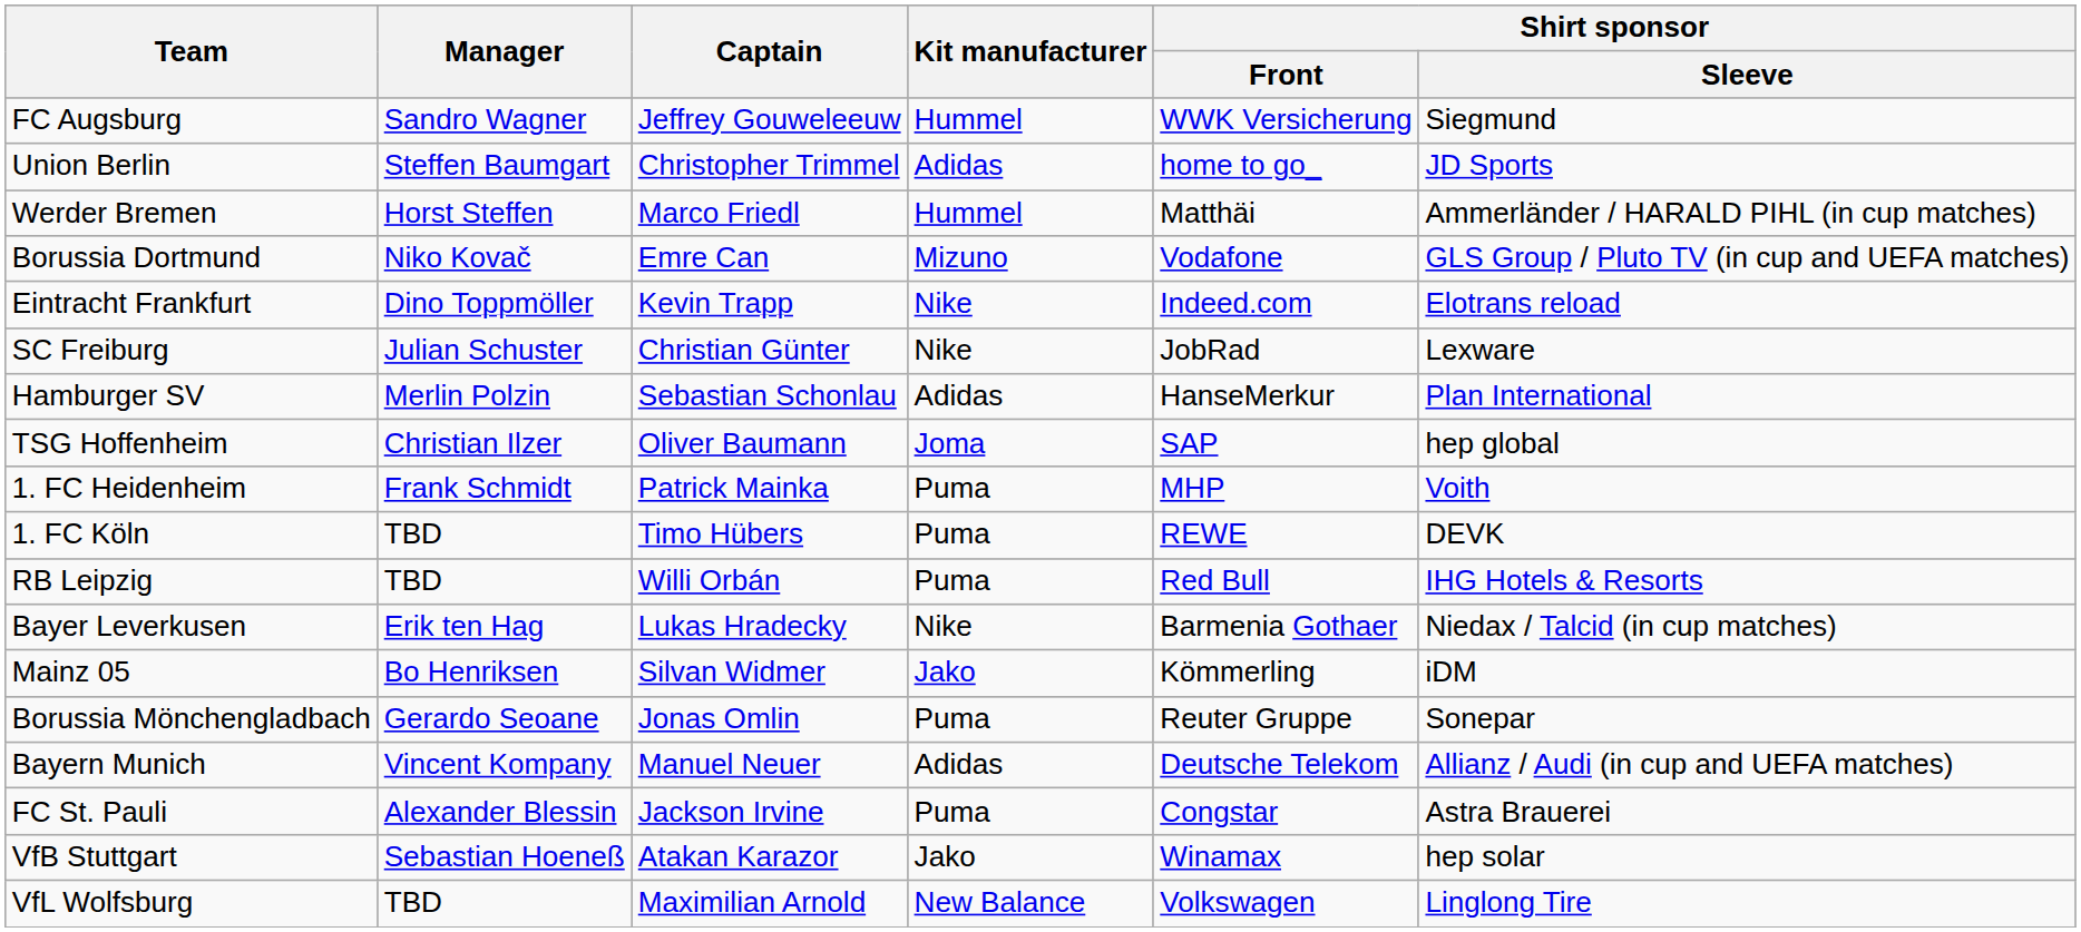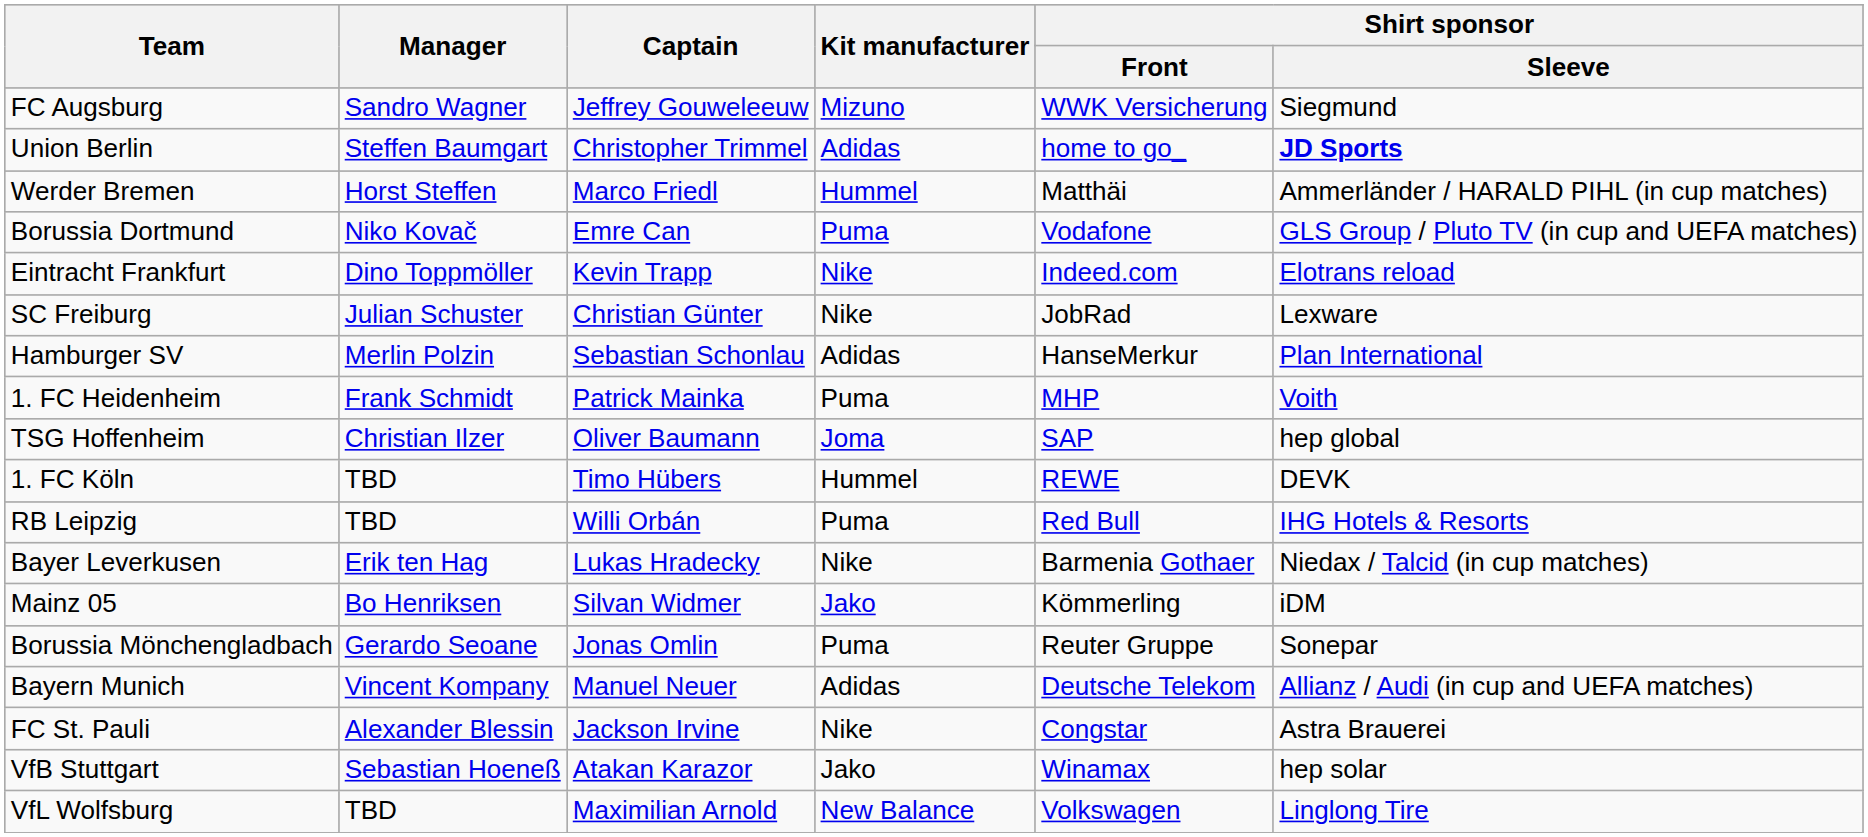 <table class="wikitable sortable">
 <tr>
 <th rowspan="2">Team</th>
 <th rowspan="2">Manager</th>
 <th rowspan="2">Captain</th>
 <th rowspan="2">Kit manufacturer</th>
 <th colspan="2">Shirt sponsor</th>
 </tr>
 <tr>
 <th>Front</th>
 <th>Sleeve</th>
 </tr>
 <tr>
 <td data-sort-value="Augsburg">FC Augsburg</td>
 <td data-sort-value="Wagner, Sandro"> <a href='#'>Sandro Wagner</a></td>
 <td data-sort-value="Gouweleeuw, Jeffrey"> <a href='#'>Jeffrey Gouweleeuw</a></td>
-<td><a href='#'>Hummel</a></td>
+<td><a href='#'>Mizuno</a></td>
 <td><a href='#'>WWK Versicherung</a></td>
 <td>Siegmund</td>
 </tr>
 <tr>
 <td data-sort-value="Berlin, Union">Union Berlin</td>
 <td data-sort-value="Baumgart, Steffen"> <a href='#'>Steffen Baumgart</a></td>
 <td data-sort-value="Trimmel, Christopher"> <a href='#'>Christopher Trimmel</a></td>
 <td><a href='#'>Adidas</a></td>
 <td><a href='#'>home to go_</a></td>
-<td><a href='#'>JD Sports</a></td>
+<td><strong><a href='#'>JD Sports</a></strong></td>
 </tr>
 <tr>
 <td data-sort-value="Bremen">Werder Bremen</td>
 <td data-sort-value="Steffen, Horst"> <a href='#'>Horst Steffen</a></td>
 <td data-sort-value="Friedl, Marco"> <a href='#'>Marco Friedl</a></td>
 <td><a href='#'>Hummel</a></td>
 <td>Matthäi</td>
 <td>Ammerländer / HARALD PIHL (in cup matches)</td>
 </tr>
 <tr>
 <td data-sort-value="Dortmund">Borussia Dortmund</td>
 <td data-sort-value="Kovac, Niko"> <a href='#'>Niko Kovač</a></td>
 <td data-sort-value="Can, Emre"> <a href='#'>Emre Can</a></td>
-<td><a href='#'>Mizuno</a></td>
+<td><a href='#'>Puma</a></td>
 <td><a href='#'>Vodafone</a></td>
 <td><a href='#'>GLS Group</a> / <a href='#'>Pluto TV</a> (in cup and UEFA matches)</td>
 </tr>
 <tr>
 <td data-sort-value="Frankfurt">Eintracht Frankfurt</td>
 <td data-sort-value="Toppmoller, Dino"> <a href='#'>Dino Toppmöller</a></td>
 <td data-sort-value="Trapp, Kevin"> <a href='#'>Kevin Trapp</a></td>
 <td><a href='#'>Nike</a></td>
 <td><a href='#'>Indeed.com</a></td>
 <td><a href='#'>Elotrans reload</a></td>
 </tr>
 <tr>
 <td data-sort-value="Freiburg">SC Freiburg</td>
 <td data-sort-value="Schuster, Julian"> <a href='#'>Julian Schuster</a></td>
 <td data-sort-value="Gunter, Christian"> <a href='#'>Christian Günter</a></td>
 <td>Nike</td>
 <td>JobRad</td>
 <td>Lexware</td>
 </tr>
 <tr>
 <td data-sort-value="Hamburg">Hamburger SV</td>
 <td data-sort-value="Polzin, Merlin"> <a href='#'>Merlin Polzin</a></td>
 <td data-sort-value="Schonlau, Sebastian"> <a href='#'>Sebastian Schonlau</a></td>
 <td>Adidas</td>
 <td>HanseMerkur</td>
 <td><a href='#'>Plan International</a></td>
 </tr>
 <tr>
+<td data-sort-value="Heidenheim">1. FC Heidenheim</td>
+<td data-sort-value="Schmidt, Frank"> <a href='#'>Frank Schmidt</a></td>
+<td data-sort-value="Mainka, Patrick"> <a href='#'>Patrick Mainka</a></td>
+<td>Puma</td>
+<td><a href='#'>MHP</a></td>
+<td><a href='#'>Voith</a></td>
+</tr>
+<tr>
 <td data-sort-value="Hoffenheim">TSG Hoffenheim</td>
 <td> <a href='#'>Christian Ilzer</a></td>
 <td data-sort-value="Baumann, Oliver"> <a href='#'>Oliver Baumann</a></td>
 <td><a href='#'>Joma</a></td>
 <td><a href='#'>SAP</a></td>
 <td>hep global</td>
 </tr>
 <tr>
-<td data-sort-value="Heidenheim">1. FC Heidenheim</td>
-<td data-sort-value="Schmidt, Frank"> <a href='#'>Frank Schmidt</a></td>
-<td data-sort-value="Mainka, Patrick"> <a href='#'>Patrick Mainka</a></td>
-<td>Puma</td>
-<td><a href='#'>MHP</a></td>
-<td><a href='#'>Voith</a></td>
-</tr>
-<tr>
 <td data-sort-value="Koln">1. FC Köln</td>
 <td data-sort-value="TBD">TBD</td>
 <td data-sort-value="Hubers, Timo"> <a href='#'>Timo Hübers</a></td>
-<td>Puma</td>
+<td>Hummel</td>
 <td><a href='#'>REWE</a></td>
 <td>DEVK</td>
 </tr>
 <tr>
 <td data-sort-value="Leipzig">RB Leipzig</td>
 <td data-sort-value="TBD">TBD</td>
 <td data-sort-value="Orban, Willi"> <a href='#'>Willi Orbán</a></td>
 <td>Puma</td>
 <td><a href='#'>Red Bull</a></td>
 <td><a href='#'>IHG Hotels & Resorts</a></td>
 </tr>
 <tr>
 <td data-sort-value="Leverkusen">Bayer Leverkusen</td>
 <td data-sort-value="ten Hag, Erik"> <a href='#'>Erik ten Hag</a></td>
 <td data-sort-value="Hradecky, Lukas"> <a href='#'>Lukas Hradecky</a></td>
 <td>Nike</td>
 <td>Barmenia <a href='#'>Gothaer</a></td>
 <td>Niedax / <a href='#'>Talcid</a> (in cup matches)</td>
 </tr>
 <tr>
 <td data-sort-value="Mainz">Mainz 05</td>
 <td data-sort-value="Henriksen, Bo"> <a href='#'>Bo Henriksen</a></td>
 <td data-sort-value="Widmer, Silvan"> <a href='#'>Silvan Widmer</a></td>
 <td><a href='#'>Jako</a></td>
 <td>Kömmerling</td>
 <td>iDM</td>
 </tr>
 <tr>
 <td data-sort-value="Monchengladbach">Borussia Mönchengladbach</td>
 <td data-sort-value="Seoane, Gerardo"> <a href='#'>Gerardo Seoane</a></td>
 <td data-sort-value="Omlin, Jonas"> <a href='#'>Jonas Omlin</a></td>
 <td>Puma</td>
 <td>Reuter Gruppe</td>
 <td>Sonepar</td>
 </tr>
 <tr>
 <td data-sort-value="Munich">Bayern Munich</td>
 <td data-sort-value="Kompany, Vincent"> <a href='#'>Vincent Kompany</a></td>
 <td data-sort-value="Neuer, Manuel"> <a href='#'>Manuel Neuer</a></td>
 <td>Adidas</td>
 <td><a href='#'>Deutsche Telekom</a></td>
 <td><a href='#'>Allianz</a> / <a href='#'>Audi</a> (in cup and UEFA matches)</td>
 </tr>
 <tr>
 <td data-sort-value="St Pauli">FC St. Pauli</td>
 <td data-sort-value="Blessin, Alexander"> <a href='#'>Alexander Blessin</a></td>
 <td data-sort-value="Irvine, Jackson"> <a href='#'>Jackson Irvine</a></td>
-<td>Puma</td>
+<td>Nike</td>
 <td><a href='#'>Congstar</a></td>
 <td>Astra Brauerei</td>
 </tr>
 <tr>
 <td data-sort-value="Stuttgart">VfB Stuttgart</td>
 <td data-sort-value="Hoeness, Sebastian"> <a href='#'>Sebastian Hoeneß</a></td>
 <td data-sort-value="Karazor, Atakan"> <a href='#'>Atakan Karazor</a></td>
 <td>Jako</td>
 <td><a href='#'>Winamax</a></td>
 <td>hep solar</td>
 </tr>
 <tr>
 <td data-sort-value="Wolfsburg">VfL Wolfsburg</td>
 <td data-sort-value="TBD">TBD</td>
 <td data-sort-value="Arnold, Maximilian"> <a href='#'>Maximilian Arnold</a></td>
 <td><a href='#'>New Balance</a></td>
 <td><a href='#'>Volkswagen</a></td>
 <td><a href='#'>Linglong Tire</a></td>
 </tr>
 </table>
